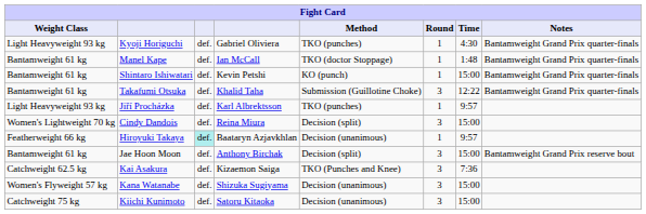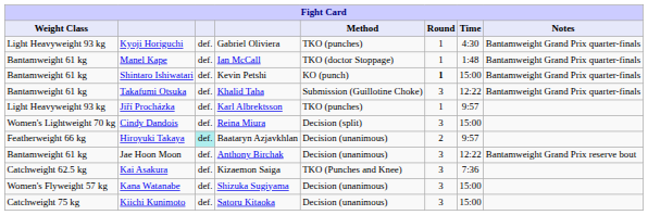 <table class="wikitable" style="font-size: 80%;">
 <tr>
 <th colspan="8" style="background-color: #ccf; color: #000080; text-align: center;"><strong>Fight Card</strong></th>
 </tr>
 <tr>
 <th colspan="1" style="background-color: #E6E8FA; color: #000000; text-align: center;">Weight Class</th>
 <th colspan="1" style="background-color: #E6E8FA; color: #000000; text-align: center;"></th>
 <th colspan="1" style="background-color: #E6E8FA; color: #000000; text-align: center;"></th>
 <th colspan="1" style="background-color: #E6E8FA; color: #000000; text-align: center;"></th>
 <th colspan="1" style="background-color: #E6E8FA; color: #000000; text-align: center;">Method</th>
 <th colspan="1" style="background-color: #E6E8FA; color: #000000; text-align: center;">Round</th>
 <th colspan="1" style="background-color: #E6E8FA; color: #000000; text-align: center;">Time</th>
 <th colspan="1" style="background-color: #E6E8FA; color: #000000; text-align: center;">Notes</th>
 </tr>
 <tr>
 <td>Light Heavyweight 93 kg</td>
 <td> <a href='#'>Kyoji Horiguchi</a></td>
 <td align=center>def.</td>
 <td> Gabriel Oliviera</td>
 <td>TKO (punches)</td>
 <td align=center>1</td>
 <td align=center>4:30</td>
 <td>Bantamweight Grand Prix quarter-finals</td>
 </tr>
 <tr>
 <td>Bantamweight 61 kg</td>
 <td> <a href='#'>Manel Kape</a></td>
 <td align=center>def.</td>
 <td> <a href='#'>Ian McCall</a></td>
 <td>TKO (doctor Stoppage)</td>
 <td align=center>1</td>
 <td align=center>1:48</td>
 <td>Bantamweight Grand Prix quarter-finals</td>
 </tr>
 <tr>
 <td>Bantamweight 61 kg</td>
 <td> <a href='#'>Shintaro Ishiwatari</a></td>
 <td align=center>def.</td>
 <td> Kevin Petshi</td>
 <td>KO (punch)</td>
-<td align=center>1</td>
+<td align=center><strong>1</strong></td>
 <td align=center>15:00</td>
 <td>Bantamweight Grand Prix quarter-finals</td>
 </tr>
 <tr>
 <td>Bantamweight 61 kg</td>
 <td> <a href='#'>Takafumi Otsuka</a></td>
 <td align=center>def.</td>
 <td> <a href='#'>Khalid Taha</a></td>
 <td>Submission (Guillotine Choke)</td>
 <td align=center>3</td>
 <td align=center>12:22</td>
 <td>Bantamweight Grand Prix quarter-finals</td>
 </tr>
 <tr>
 <td>Light Heavyweight 93 kg</td>
 <td> <a href='#'>Jiří Procházka</a></td>
 <td align=center>def.</td>
 <td> <a href='#'>Karl Albrektsson</a></td>
 <td>TKO (punches)</td>
 <td align=center>1</td>
 <td align=center>9:57</td>
 <td></td>
 </tr>
 <tr>
 <td>Women's Lightweight 70 kg</td>
 <td> <a href='#'>Cindy Dandois</a></td>
 <td align=center>def.</td>
 <td> <a href='#'>Reina Miura</a></td>
 <td>Decision (split)</td>
 <td align=center>3</td>
 <td align=center>15:00</td>
 <td></td>
 </tr>
 <tr>
 <td>Featherweight 66 kg</td>
 <td> <a href='#'>Hiroyuki Takaya</a></td>
 <td align=center style="background: paleturquoise;">def.</td>
 <td> Baataryn Azjavkhlan</td>
 <td>Decision (unanimous)</td>
-<td align=center>1</td>
+<td align=center>2</td>
 <td align=center>9:57</td>
 <td></td>
 </tr>
 <tr>
 <td>Bantamweight 61 kg</td>
 <td> Jae Hoon Moon</td>
 <td align=center>def.</td>
 <td> <a href='#'>Anthony Birchak</a></td>
-<td>Decision (split)</td>
+<td>Decision (unanimous)</td>
 <td align=center>3</td>
-<td align=center>15:00</td>
+<td align=center>12:22</td>
 <td>Bantamweight Grand Prix reserve bout</td>
 </tr>
 <tr>
 <td>Catchweight 62.5 kg</td>
 <td> <a href='#'>Kai Asakura</a></td>
 <td align=center>def.</td>
 <td> Kizaemon Saiga</td>
 <td>TKO (Punches and Knee)</td>
 <td align=center>3</td>
 <td align=center>7:36</td>
 <td></td>
 </tr>
 <tr>
 <td>Women's Flyweight 57 kg</td>
 <td> <a href='#'>Kana Watanabe</a></td>
 <td align=center>def.</td>
 <td> <a href='#'>Shizuka Sugiyama</a></td>
 <td>Decision (unanimous)</td>
 <td align=center>3</td>
 <td align=center>15:00</td>
 <td></td>
 </tr>
 <tr>
 <td>Catchweight 75 kg</td>
 <td> <a href='#'>Kiichi Kunimoto</a></td>
 <td align=center>def.</td>
 <td> <a href='#'>Satoru Kitaoka</a></td>
 <td>Decision (unanimous)</td>
 <td align=center>3</td>
 <td align=center>15:00</td>
 <td></td>
 </tr>
 </table>
